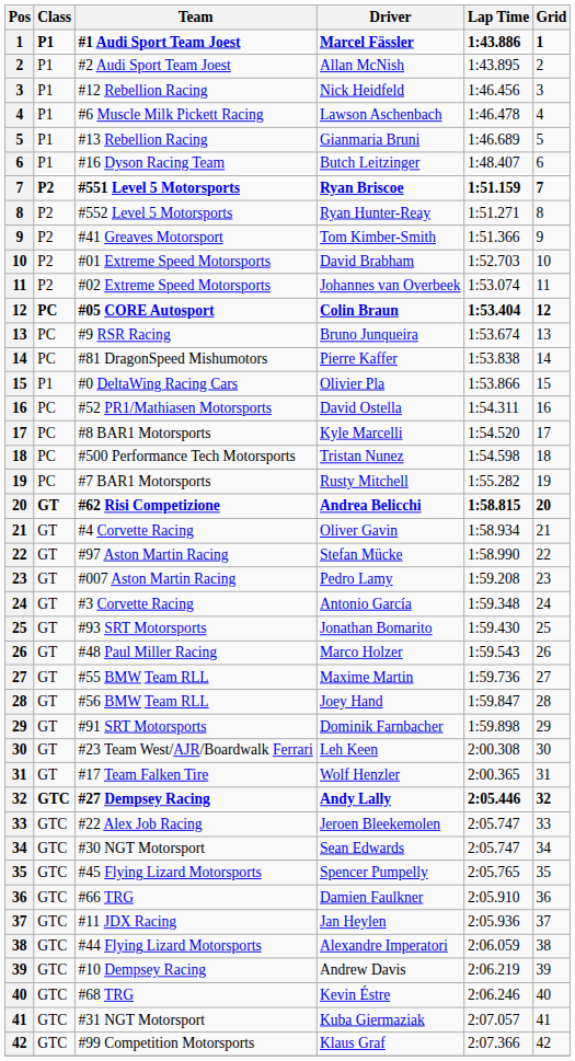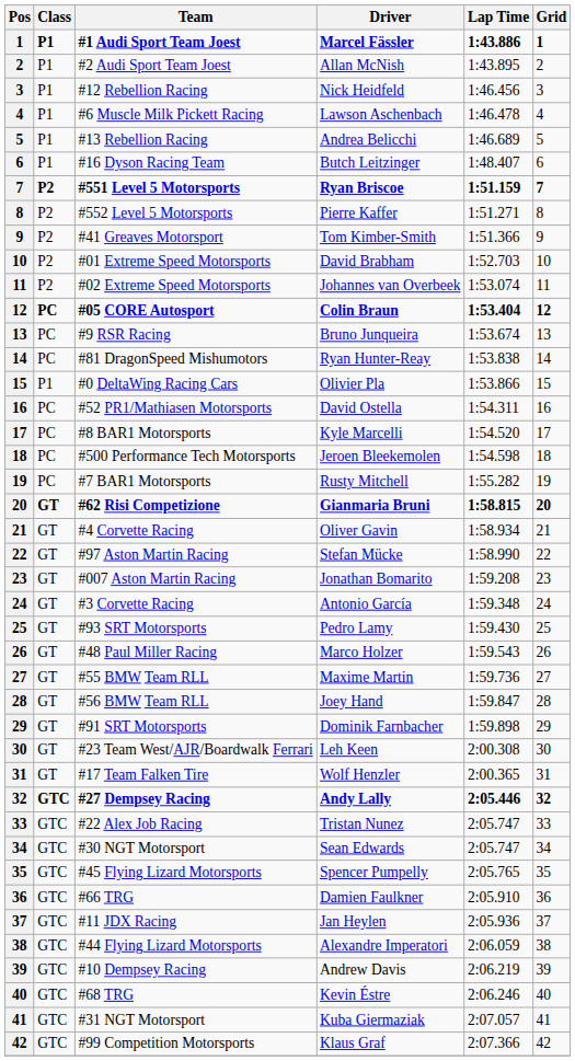 <table class="wikitable" style="font-size: 90%;">
 <tr>
 <th>Pos</th>
 <th>Class</th>
 <th>Team</th>
 <th>Driver</th>
 <th>Lap Time</th>
 <th>Grid</th>
 </tr>
 <tr style="font-weight:bold">
 <th>1</th>
 <td>P1</td>
 <td>#1 <a href='#'>Audi Sport Team Joest</a></td>
 <td><a href='#'>Marcel Fässler</a></td>
 <td>1:43.886</td>
 <td>1</td>
 </tr>
 <tr>
 <th>2</th>
 <td>P1</td>
 <td>#2 <a href='#'>Audi Sport Team Joest</a></td>
 <td><a href='#'>Allan McNish</a></td>
 <td>1:43.895</td>
 <td>2</td>
 </tr>
 <tr>
 <th>3</th>
 <td>P1</td>
 <td>#12 <a href='#'>Rebellion Racing</a></td>
 <td><a href='#'>Nick Heidfeld</a></td>
 <td>1:46.456</td>
 <td>3</td>
 </tr>
 <tr>
 <th>4</th>
 <td>P1</td>
 <td>#6 <a href='#'>Muscle Milk Pickett Racing</a></td>
 <td><a href='#'>Lawson Aschenbach</a></td>
 <td>1:46.478</td>
 <td>4</td>
 </tr>
 <tr>
 <th>5</th>
 <td>P1</td>
 <td>#13 <a href='#'>Rebellion Racing</a></td>
-<td><a href='#'>Gianmaria Bruni</a></td>
+<td><a href='#'>Andrea Belicchi</a></td>
 <td>1:46.689</td>
 <td>5</td>
 </tr>
 <tr>
 <th>6</th>
 <td>P1</td>
 <td>#16 <a href='#'>Dyson Racing Team</a></td>
 <td><a href='#'>Butch Leitzinger</a></td>
 <td>1:48.407</td>
 <td>6</td>
 </tr>
 <tr style="font-weight:bold">
 <th>7</th>
 <td>P2</td>
 <td>#551 <a href='#'>Level 5 Motorsports</a></td>
 <td><a href='#'>Ryan Briscoe</a></td>
 <td>1:51.159</td>
 <td>7</td>
 </tr>
 <tr>
 <th>8</th>
 <td>P2</td>
 <td>#552 <a href='#'>Level 5 Motorsports</a></td>
-<td><a href='#'>Ryan Hunter-Reay</a></td>
+<td><a href='#'>Pierre Kaffer</a></td>
 <td>1:51.271</td>
 <td>8</td>
 </tr>
 <tr>
 <th>9</th>
 <td>P2</td>
 <td>#41 <a href='#'>Greaves Motorsport</a></td>
 <td><a href='#'>Tom Kimber-Smith</a></td>
 <td>1:51.366</td>
 <td>9</td>
 </tr>
 <tr>
 <th>10</th>
 <td>P2</td>
 <td>#01 <a href='#'>Extreme Speed Motorsports</a></td>
 <td><a href='#'>David Brabham</a></td>
 <td>1:52.703</td>
 <td>10</td>
 </tr>
 <tr>
 <th>11</th>
 <td>P2</td>
 <td>#02 <a href='#'>Extreme Speed Motorsports</a></td>
 <td><a href='#'>Johannes van Overbeek</a></td>
 <td>1:53.074</td>
 <td>11</td>
 </tr>
 <tr style="font-weight:bold">
 <th>12</th>
 <td>PC</td>
 <td>#05 <a href='#'>CORE Autosport</a></td>
 <td><a href='#'>Colin Braun</a></td>
 <td>1:53.404</td>
 <td>12</td>
 </tr>
 <tr>
 <th>13</th>
 <td>PC</td>
 <td>#9 <a href='#'>RSR Racing</a></td>
 <td><a href='#'>Bruno Junqueira</a></td>
 <td>1:53.674</td>
 <td>13</td>
 </tr>
 <tr>
 <th>14</th>
 <td>PC</td>
 <td>#81 DragonSpeed Mishumotors</td>
-<td><a href='#'>Pierre Kaffer</a></td>
+<td><a href='#'>Ryan Hunter-Reay</a></td>
 <td>1:53.838</td>
 <td>14</td>
 </tr>
 <tr>
 <th>15</th>
 <td>P1</td>
 <td>#0 <a href='#'>DeltaWing Racing Cars</a></td>
 <td><a href='#'>Olivier Pla</a></td>
 <td>1:53.866</td>
 <td>15</td>
 </tr>
 <tr>
 <th>16</th>
 <td>PC</td>
 <td>#52 <a href='#'>PR1/Mathiasen Motorsports</a></td>
 <td><a href='#'>David Ostella</a></td>
 <td>1:54.311</td>
 <td>16</td>
 </tr>
 <tr>
 <th>17</th>
 <td>PC</td>
 <td>#8 BAR1 Motorsports</td>
 <td><a href='#'>Kyle Marcelli</a></td>
 <td>1:54.520</td>
 <td>17</td>
 </tr>
 <tr>
 <th>18</th>
 <td>PC</td>
 <td>#500 Performance Tech Motorsports</td>
-<td><a href='#'>Tristan Nunez</a></td>
+<td><a href='#'>Jeroen Bleekemolen</a></td>
 <td>1:54.598</td>
 <td>18</td>
 </tr>
 <tr>
 <th>19</th>
 <td>PC</td>
 <td>#7 BAR1 Motorsports</td>
 <td><a href='#'>Rusty Mitchell</a></td>
 <td>1:55.282</td>
 <td>19</td>
 </tr>
 <tr style="font-weight:bold">
 <th>20</th>
 <td>GT</td>
 <td>#62 <a href='#'>Risi Competizione</a></td>
-<td><a href='#'>Andrea Belicchi</a></td>
+<td><a href='#'>Gianmaria Bruni</a></td>
 <td>1:58.815</td>
 <td>20</td>
 </tr>
 <tr>
 <th>21</th>
 <td>GT</td>
 <td>#4 <a href='#'>Corvette Racing</a></td>
 <td><a href='#'>Oliver Gavin</a></td>
 <td>1:58.934</td>
 <td>21</td>
 </tr>
 <tr>
 <th>22</th>
 <td>GT</td>
 <td>#97 <a href='#'>Aston Martin Racing</a></td>
 <td><a href='#'>Stefan Mücke</a></td>
 <td>1:58.990</td>
 <td>22</td>
 </tr>
 <tr>
 <th>23</th>
 <td>GT</td>
 <td>#007 <a href='#'>Aston Martin Racing</a></td>
-<td><a href='#'>Pedro Lamy</a></td>
+<td><a href='#'>Jonathan Bomarito</a></td>
 <td>1:59.208</td>
 <td>23</td>
 </tr>
 <tr>
 <th>24</th>
 <td>GT</td>
 <td>#3 <a href='#'>Corvette Racing</a></td>
 <td><a href='#'>Antonio García</a></td>
 <td>1:59.348</td>
 <td>24</td>
 </tr>
 <tr>
 <th>25</th>
 <td>GT</td>
 <td>#93 <a href='#'>SRT Motorsports</a></td>
-<td><a href='#'>Jonathan Bomarito</a></td>
+<td><a href='#'>Pedro Lamy</a></td>
 <td>1:59.430</td>
 <td>25</td>
 </tr>
 <tr>
 <th>26</th>
 <td>GT</td>
 <td>#48 <a href='#'>Paul Miller Racing</a></td>
 <td><a href='#'>Marco Holzer</a></td>
 <td>1:59.543</td>
 <td>26</td>
 </tr>
 <tr>
 <th>27</th>
 <td>GT</td>
 <td>#55 <a href='#'>BMW</a> <a href='#'>Team RLL</a></td>
 <td><a href='#'>Maxime Martin</a></td>
 <td>1:59.736</td>
 <td>27</td>
 </tr>
 <tr>
 <th>28</th>
 <td>GT</td>
 <td>#56 <a href='#'>BMW</a> <a href='#'>Team RLL</a></td>
 <td><a href='#'>Joey Hand</a></td>
 <td>1:59.847</td>
 <td>28</td>
 </tr>
 <tr>
 <th>29</th>
 <td>GT</td>
 <td>#91 <a href='#'>SRT Motorsports</a></td>
 <td><a href='#'>Dominik Farnbacher</a></td>
 <td>1:59.898</td>
 <td>29</td>
 </tr>
 <tr>
 <th>30</th>
 <td>GT</td>
 <td>#23 Team West/<a href='#'>AJR</a>/Boardwalk <a href='#'>Ferrari</a></td>
 <td><a href='#'>Leh Keen</a></td>
 <td>2:00.308</td>
 <td>30</td>
 </tr>
 <tr>
 <th>31</th>
 <td>GT</td>
 <td>#17 <a href='#'>Team Falken Tire</a></td>
 <td><a href='#'>Wolf Henzler</a></td>
 <td>2:00.365</td>
 <td>31</td>
 </tr>
 <tr style="font-weight:bold">
 <th>32</th>
 <td>GTC</td>
 <td>#27 <a href='#'>Dempsey Racing</a></td>
 <td><a href='#'>Andy Lally</a></td>
 <td>2:05.446</td>
 <td>32</td>
 </tr>
 <tr>
 <th>33</th>
 <td>GTC</td>
 <td>#22 <a href='#'>Alex Job Racing</a></td>
-<td><a href='#'>Jeroen Bleekemolen</a></td>
+<td><a href='#'>Tristan Nunez</a></td>
 <td>2:05.747</td>
 <td>33</td>
 </tr>
 <tr>
 <th>34</th>
 <td>GTC</td>
 <td>#30 NGT Motorsport</td>
 <td><a href='#'>Sean Edwards</a></td>
 <td>2:05.747</td>
 <td>34</td>
 </tr>
 <tr>
 <th>35</th>
 <td>GTC</td>
 <td>#45 <a href='#'>Flying Lizard Motorsports</a></td>
 <td><a href='#'>Spencer Pumpelly</a></td>
 <td>2:05.765</td>
 <td>35</td>
 </tr>
 <tr>
 <th>36</th>
 <td>GTC</td>
 <td>#66 <a href='#'>TRG</a></td>
 <td><a href='#'>Damien Faulkner</a></td>
 <td>2:05.910</td>
 <td>36</td>
 </tr>
 <tr>
 <th>37</th>
 <td>GTC</td>
 <td>#11 <a href='#'>JDX Racing</a></td>
 <td><a href='#'>Jan Heylen</a></td>
 <td>2:05.936</td>
 <td>37</td>
 </tr>
 <tr>
 <th>38</th>
 <td>GTC</td>
 <td>#44 <a href='#'>Flying Lizard Motorsports</a></td>
 <td><a href='#'>Alexandre Imperatori</a></td>
 <td>2:06.059</td>
 <td>38</td>
 </tr>
 <tr>
 <th>39</th>
 <td>GTC</td>
 <td>#10 <a href='#'>Dempsey Racing</a></td>
 <td>Andrew Davis</td>
 <td>2:06.219</td>
 <td>39</td>
 </tr>
 <tr>
 <th>40</th>
 <td>GTC</td>
 <td>#68 <a href='#'>TRG</a></td>
 <td><a href='#'>Kevin Éstre</a></td>
 <td>2:06.246</td>
 <td>40</td>
 </tr>
 <tr>
 <th>41</th>
 <td>GTC</td>
 <td>#31 NGT Motorsport</td>
 <td><a href='#'>Kuba Giermaziak</a></td>
 <td>2:07.057</td>
 <td>41</td>
 </tr>
 <tr>
 <th>42</th>
 <td>GTC</td>
 <td>#99 Competition Motorsports</td>
 <td><a href='#'>Klaus Graf</a></td>
 <td>2:07.366</td>
 <td>42</td>
 </tr>
 <tr>
 </tr>
 </table>
